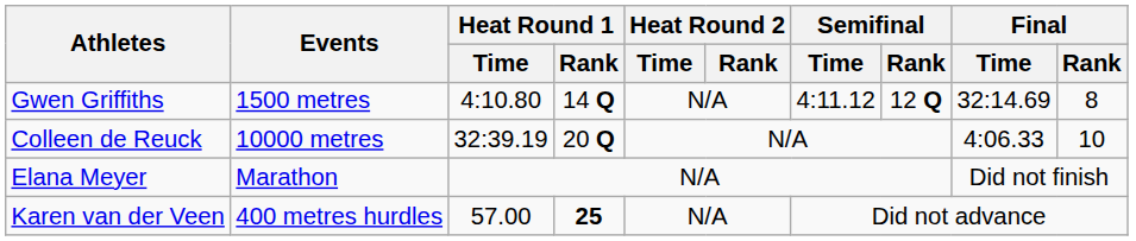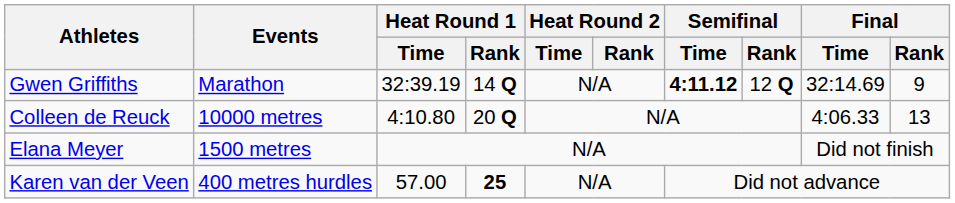 <table class=wikitable style=font-size:90%>
 <tr>
 <th rowspan=2>Athletes</th>
 <th rowspan=2>Events</th>
 <th colspan=2>Heat Round 1</th>
 <th colspan=2>Heat Round 2</th>
 <th colspan=2>Semifinal</th>
 <th colspan=2>Final</th>
 </tr>
 <tr>
 <th>Time</th>
 <th>Rank</th>
 <th>Time</th>
 <th>Rank</th>
 <th>Time</th>
 <th>Rank</th>
 <th>Time</th>
 <th>Rank</th>
 </tr>
 <tr>
 <td><a href='#'>Gwen Griffiths</a></td>
-<td><a href='#'>1500 metres</a></td>
-<td align=center>4:10.80</td>
+<td><a href='#'>Marathon</a></td>
+<td align=center>32:39.19</td>
 <td align=center>14 <strong>Q</strong></td>
 <td align=center colspan=2>N/A</td>
-<td align=center>4:11.12</td>
+<td align=center><strong>4:11.12</strong></td>
 <td align=center>12 <strong>Q</strong></td>
 <td align=center>32:14.69</td>
-<td align=center>8</td>
+<td align=center>9</td>
 </tr>
 <tr>
 <td><a href='#'>Colleen de Reuck</a></td>
 <td><a href='#'>10000 metres</a></td>
-<td align=center>32:39.19</td>
+<td align=center>4:10.80</td>
 <td align=center>20 <strong>Q</strong></td>
 <td align=center colspan=4>N/A</td>
 <td align=center>4:06.33</td>
-<td align=center>10</td>
+<td align=center>13</td>
 </tr>
 <tr>
 <td><a href='#'>Elana Meyer</a></td>
-<td><a href='#'>Marathon</a></td>
+<td><a href='#'>1500 metres</a></td>
 <td align=center colspan=6>N/A</td>
 <td align=center colspan=2>Did not finish</td>
 </tr>
 <tr>
 <td><a href='#'>Karen van der Veen</a></td>
 <td><a href='#'>400 metres hurdles</a></td>
 <td align=center>57.00</td>
 <td align=center><strong>25</strong></td>
 <td align=center colspan=2>N/A</td>
 <td align=center colspan=4>Did not advance</td>
 </tr>
 </table>
